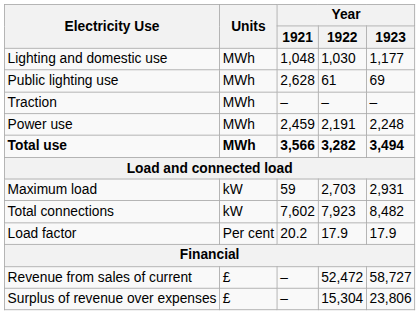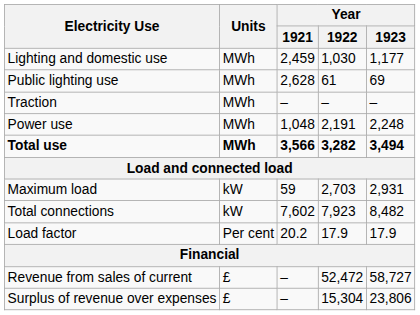 <table class="wikitable">
 <tr>
 <th rowspan="2">Electricity  Use</th>
 <th rowspan="2">Units</th>
 <th colspan="3">Year</th>
 </tr>
 <tr>
 <th>1921</th>
 <th>1922</th>
 <th>1923</th>
 </tr>
 <tr>
 <td>Lighting  and domestic use</td>
 <td>MWh</td>
-<td>1,048</td>
+<td>2,459</td>
 <td>1,030</td>
 <td>1,177</td>
 </tr>
 <tr>
 <td>Public  lighting use</td>
 <td>MWh</td>
 <td>2,628</td>
 <td>61</td>
 <td>69</td>
 </tr>
 <tr>
 <td>Traction</td>
 <td>MWh</td>
 <td>–</td>
 <td>–</td>
 <td>–</td>
 </tr>
 <tr>
 <td>Power  use</td>
 <td>MWh</td>
-<td>2,459</td>
+<td>1,048</td>
 <td>2,191</td>
 <td>2,248</td>
 </tr>
 <tr>
 <td><strong>Total  use</strong></td>
 <td><strong>MWh</strong></td>
 <td><strong>3,566</strong></td>
 <td><strong>3,282</strong></td>
 <td><strong>3,494</strong></td>
 </tr>
 <tr>
 <th colspan="5">Load  and connected load</th>
 </tr>
 <tr>
 <td>Maximum  load</td>
 <td>kW</td>
 <td>59</td>
 <td>2,703</td>
 <td>2,931</td>
 </tr>
 <tr>
 <td>Total  connections</td>
 <td>kW</td>
 <td>7,602</td>
 <td>7,923</td>
 <td>8,482</td>
 </tr>
 <tr>
 <td>Load  factor</td>
 <td>Per  cent</td>
 <td>20.2</td>
 <td>17.9</td>
 <td>17.9</td>
 </tr>
 <tr>
 <th colspan="5">Financial</th>
 </tr>
 <tr>
 <td>Revenue  from sales of current</td>
 <td>£</td>
 <td>–</td>
 <td>52,472</td>
 <td>58,727</td>
 </tr>
 <tr>
 <td>Surplus  of revenue over expenses</td>
 <td>£</td>
 <td>–</td>
 <td>15,304</td>
 <td>23,806</td>
 </tr>
 </table>
